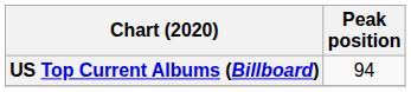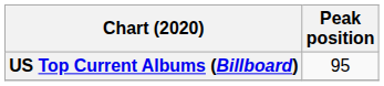 <table class="wikitable sortable plainrowheaders" style="text-align:center">
 <tr>
 <th scope="col">Chart (2020)</th>
 <th scope="col">Peak<br>position</th>
 </tr>
 <tr>
 <th scope="row">US <a href='#'>Top Current Albums</a> (<em><a href='#'>Billboard</a></em>)</th>
-<td>94</td>
+<td>95</td>
 </tr>
 <tr>
 </tr>
 </table>
